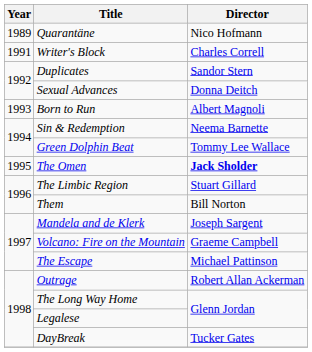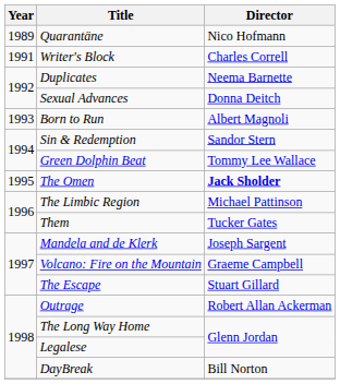 <table class="wikitable">
 <tr>
 <th>Year</th>
 <th>Title</th>
 <th>Director</th>
 </tr>
 <tr>
 <td>1989</td>
 <td><em>Quarantäne</em></td>
 <td>Nico Hofmann</td>
 </tr>
 <tr>
 <td>1991</td>
 <td><em>Writer's Block</em></td>
 <td><a href='#'>Charles Correll</a></td>
 </tr>
 <tr>
 <td rowspan=2>1992</td>
 <td><em>Duplicates</em></td>
-<td><a href='#'>Sandor Stern</a></td>
+<td><a href='#'>Neema Barnette</a></td>
 </tr>
 <tr>
 <td><em>Sexual Advances</em></td>
 <td><a href='#'>Donna Deitch</a></td>
 </tr>
 <tr>
 <td>1993</td>
 <td><em>Born to Run</em></td>
 <td><a href='#'>Albert Magnoli</a></td>
 </tr>
 <tr>
 <td rowspan=2>1994</td>
 <td><em>Sin & Redemption</em></td>
-<td><a href='#'>Neema Barnette</a></td>
+<td><a href='#'>Sandor Stern</a></td>
 </tr>
 <tr>
 <td><em><a href='#'>Green Dolphin Beat</a></em></td>
 <td><a href='#'>Tommy Lee Wallace</a></td>
 </tr>
 <tr>
 <td>1995</td>
 <td><em><a href='#'>The Omen</a></em></td>
 <td><strong><a href='#'>Jack Sholder</a></strong></td>
 </tr>
 <tr>
 <td rowspan=2>1996</td>
 <td><em>The Limbic Region</em></td>
-<td><a href='#'>Stuart Gillard</a></td>
+<td><a href='#'>Michael Pattinson</a></td>
 </tr>
 <tr>
 <td><em>Them</em></td>
-<td>Bill Norton</td>
+<td><a href='#'>Tucker Gates</a></td>
 </tr>
 <tr>
 <td rowspan=3>1997</td>
 <td><em><a href='#'>Mandela and de Klerk</a></em></td>
 <td><a href='#'>Joseph Sargent</a></td>
 </tr>
 <tr>
 <td><em><a href='#'>Volcano: Fire on the Mountain</a></em></td>
 <td><a href='#'>Graeme Campbell</a></td>
 </tr>
 <tr>
 <td><em><a href='#'>The Escape</a></em></td>
-<td><a href='#'>Michael Pattinson</a></td>
+<td><a href='#'>Stuart Gillard</a></td>
 </tr>
 <tr>
 <td rowspan=4>1998</td>
 <td><em><a href='#'>Outrage</a></em></td>
 <td><a href='#'>Robert Allan Ackerman</a></td>
 </tr>
 <tr>
 <td><em>The Long Way Home</em></td>
 <td rowspan=2><a href='#'>Glenn Jordan</a></td>
 </tr>
 <tr>
 <td><em>Legalese</em></td>
 </tr>
 <tr>
 <td><em>DayBreak</em></td>
-<td><a href='#'>Tucker Gates</a></td>
+<td>Bill Norton</td>
 </tr>
 <tr>
 </tr>
 </table>
